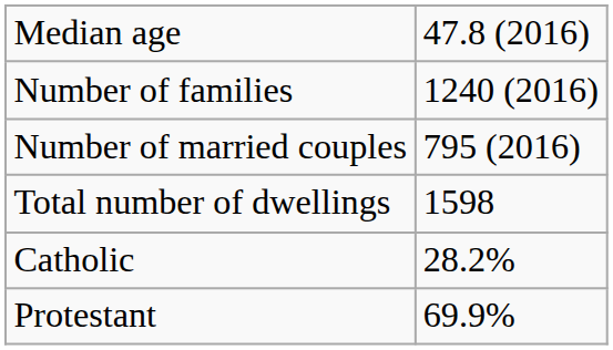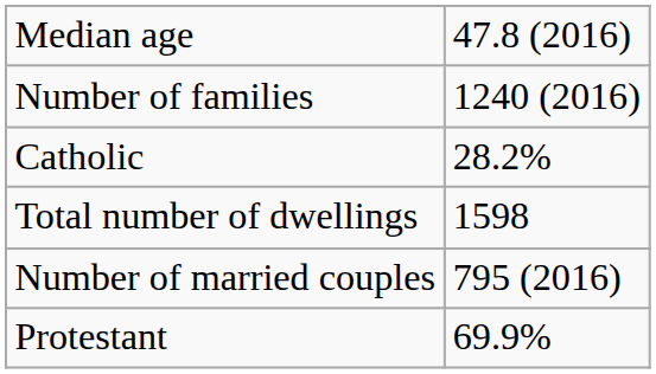 <table class="wikitable">
 <tr>
 <td>Median age</td>
 <td>47.8 (2016)</td>
 </tr>
 <tr>
 <td>Number of families</td>
 <td>1240 (2016)</td>
 </tr>
 <tr>
-<td>Number of married couples</td>
-<td>795 (2016)</td>
+<td>Catholic</td>
+<td>28.2%</td>
 </tr>
 <tr>
 <td>Total number of dwellings</td>
 <td>1598</td>
 </tr>
 <tr>
-<td>Catholic</td>
-<td>28.2%</td>
+<td>Number of married couples</td>
+<td>795 (2016)</td>
 </tr>
 <tr>
 <td>Protestant</td>
 <td>69.9%</td>
 </tr>
 </table>
